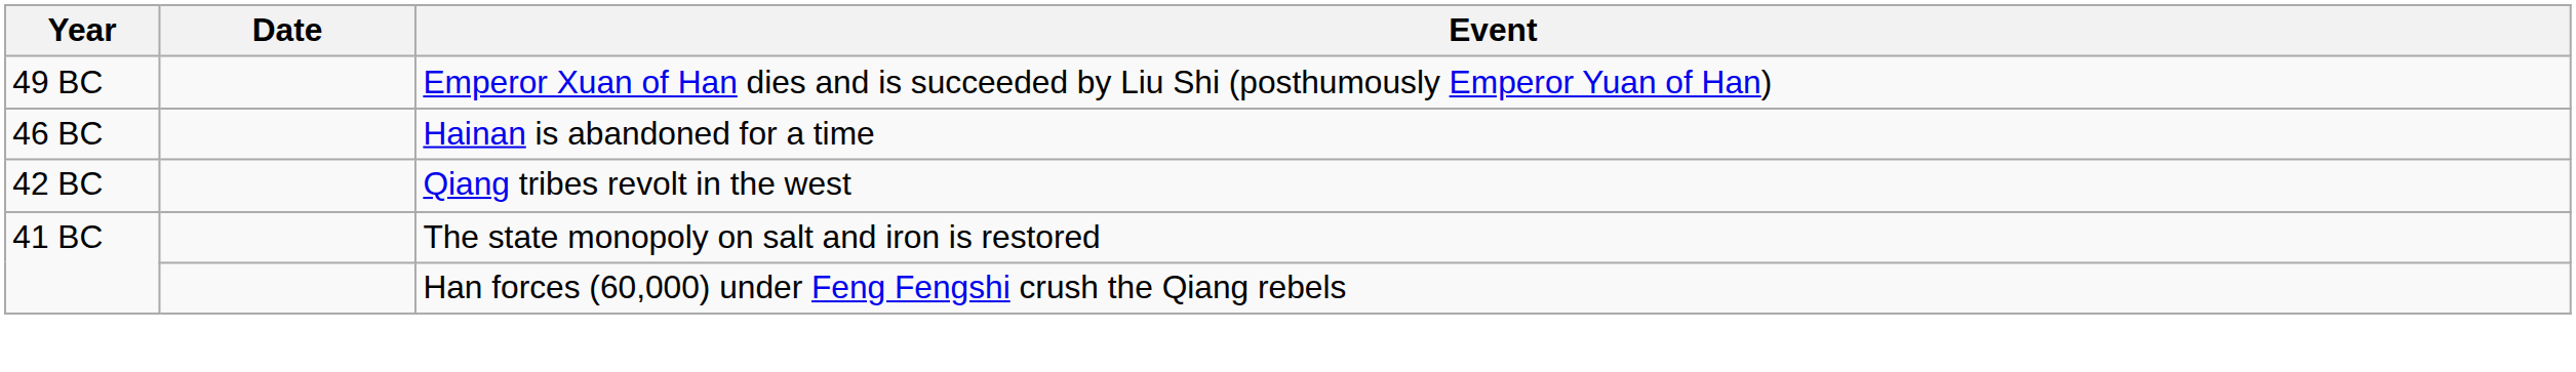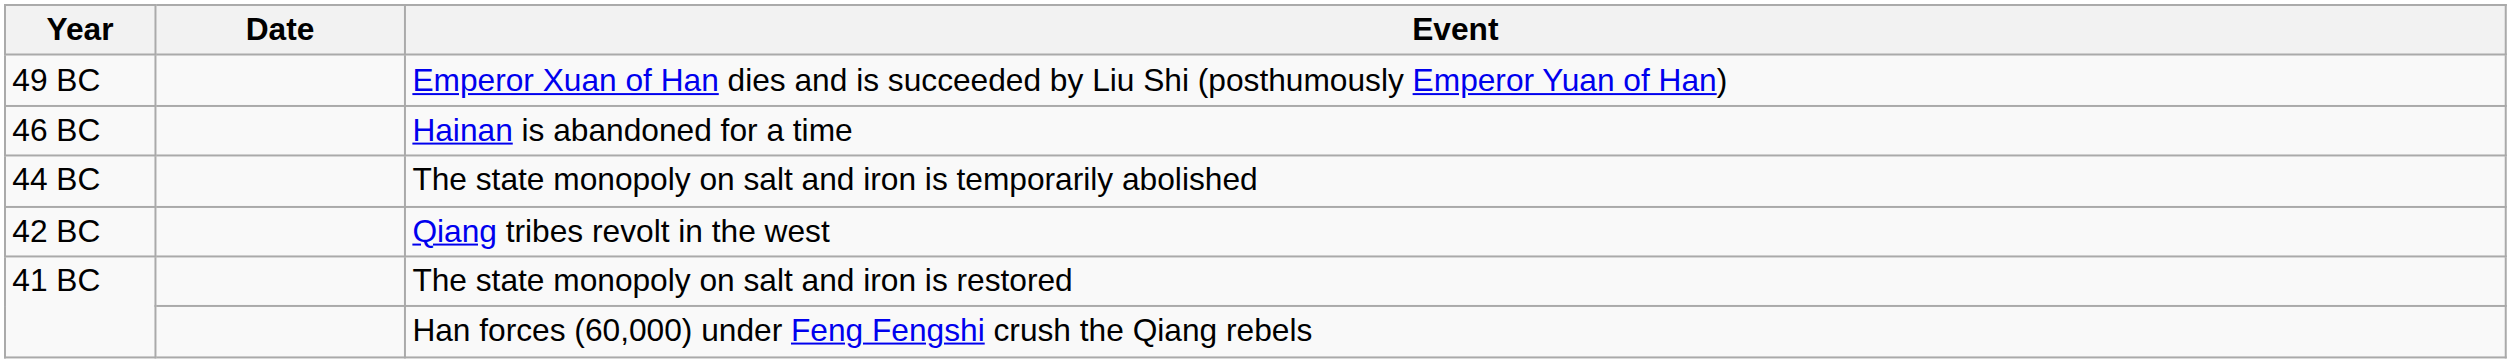 <table class="wikitable" style="width:100%;">
 <tr>
 <th style="width:6%">Year</th>
 <th style="width:10%">Date</th>
 <th>Event</th>
 </tr>
 <tr>
 <td>49 BC</td>
 <td></td>
 <td><a href='#'>Emperor Xuan of Han</a> dies and is succeeded by Liu Shi (posthumously <a href='#'>Emperor Yuan of Han</a>)</td>
 </tr>
 <tr>
 <td>46 BC</td>
 <td></td>
 <td><a href='#'>Hainan</a> is abandoned for a time</td>
 </tr>
 <tr>
+<td>44 BC</td>
+<td></td>
+<td>The state monopoly on salt and iron is temporarily abolished</td>
+</tr>
+<tr>
 <td>42 BC</td>
 <td></td>
 <td><a href='#'>Qiang</a> tribes revolt in the west</td>
 </tr>
 <tr>
 <td rowspan="2" style="vertical-align:top;">41 BC</td>
 <td></td>
 <td>The state monopoly on salt and iron is restored</td>
 </tr>
 <tr>
 <td></td>
 <td>Han forces (60,000) under <a href='#'>Feng Fengshi</a> crush the Qiang rebels</td>
 </tr>
 </table>
